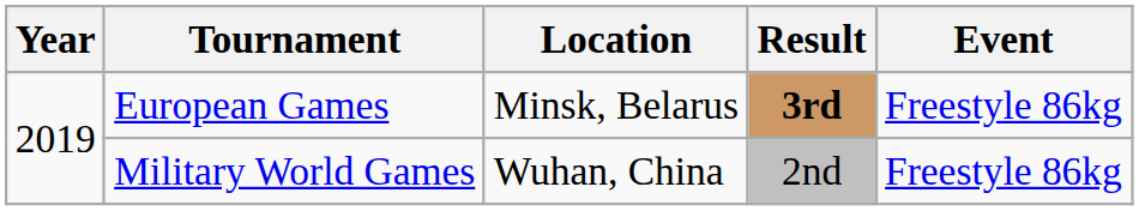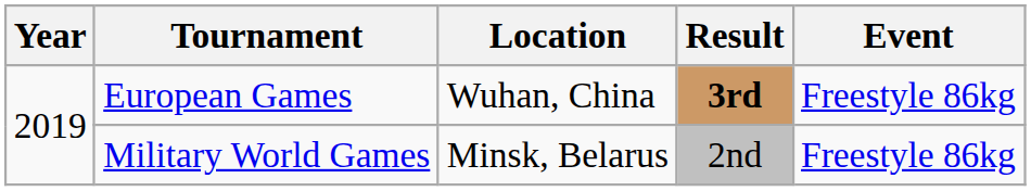 <table class="wikitable" style="font-size:95%;">
 <tr>
 <th>Year</th>
 <th>Tournament</th>
 <th>Location</th>
 <th>Result</th>
 <th>Event</th>
 </tr>
 <tr>
 <td rowspan=2>2019</td>
 <td><a href='#'>European Games</a></td>
-<td>Minsk, Belarus</td>
+<td>Wuhan, China</td>
 <td align="center" bgcolor="cc9966"><strong>3rd</strong></td>
 <td><a href='#'>Freestyle 86kg</a></td>
 </tr>
 <tr>
 <td><a href='#'>Military World Games</a></td>
-<td>Wuhan, China</td>
+<td>Minsk, Belarus</td>
 <td align="center" bgcolor="silver">2nd</td>
 <td><a href='#'>Freestyle 86kg</a></td>
 </tr>
 </table>
